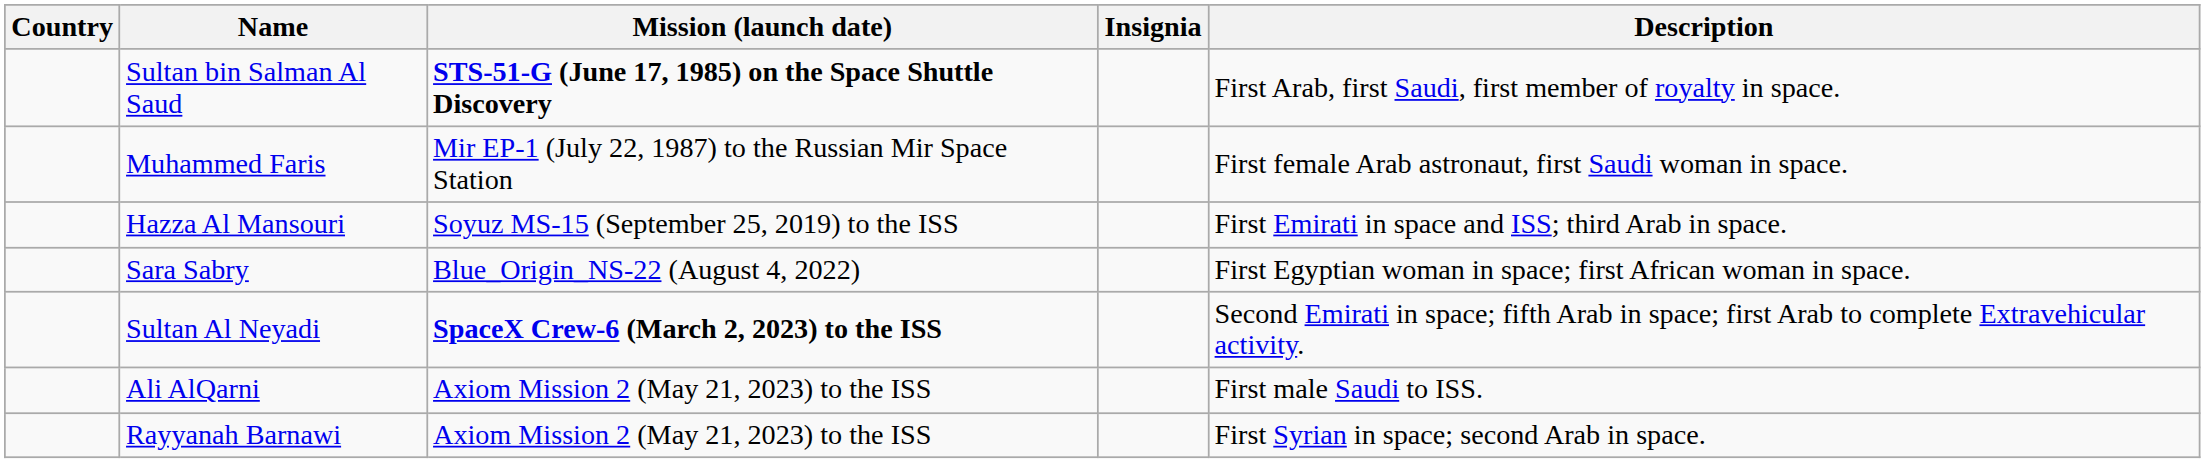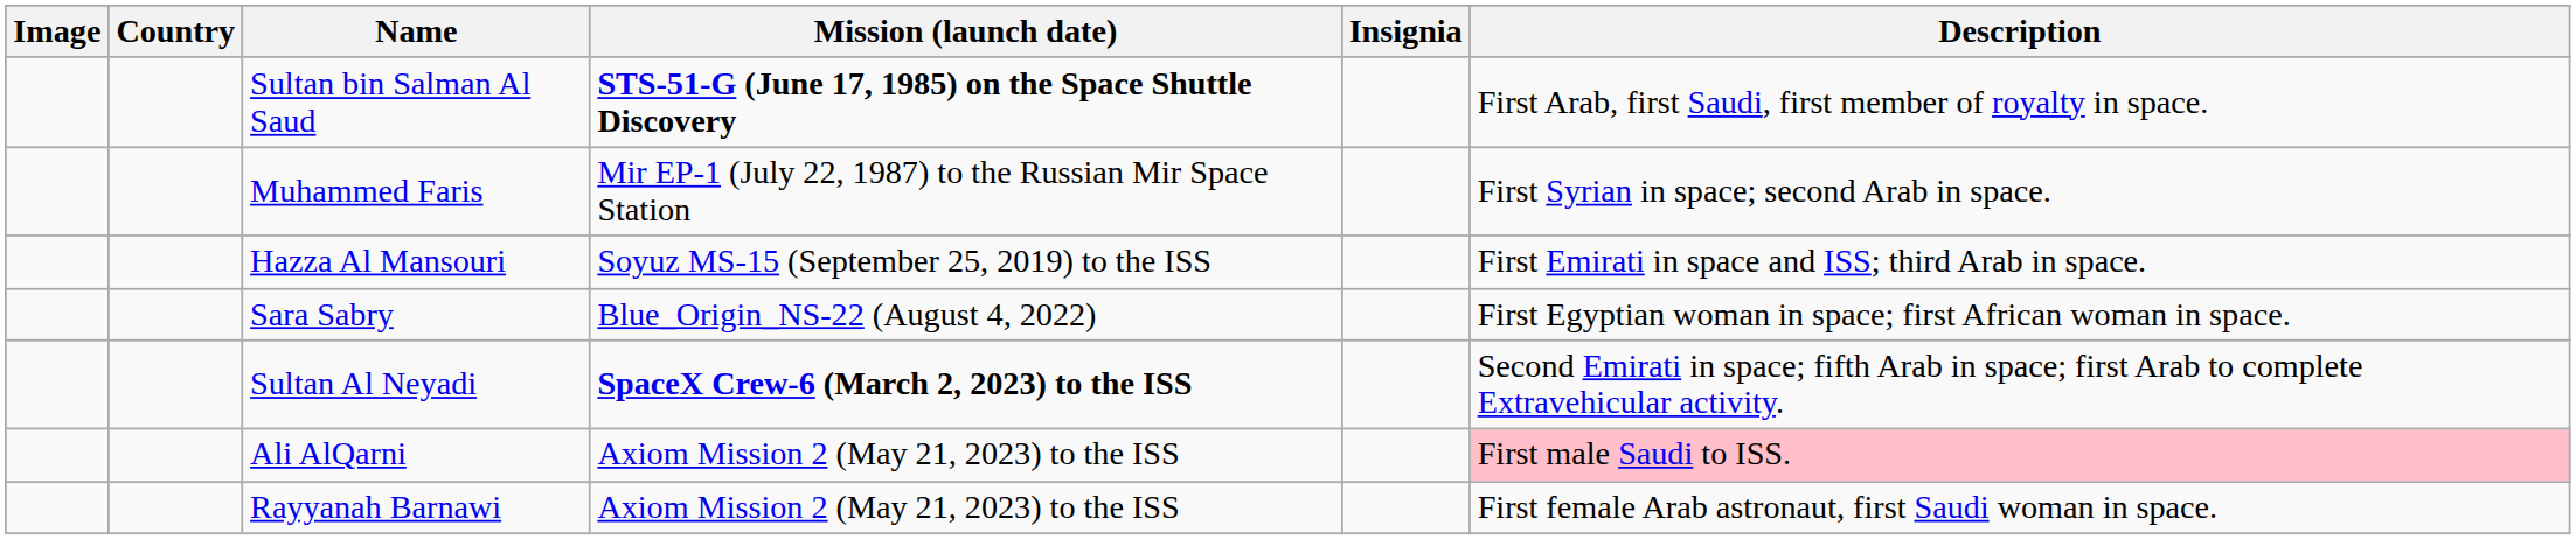 <table class="wikitable sticky-header">
 <tr>
+<th>Image</th>
 <th>Country</th>
 <th>Name</th>
 <th>Mission (launch date)</th>
 <th>Insignia</th>
 <th>Description</th>
 </tr>
 <tr>
 <td></td>
+<td></td>
 <td><a href='#'>Sultan bin Salman Al Saud</a></td>
 <td><strong><a href='#'>STS-51-G</a> (June 17, 1985) on the Space Shuttle Discovery</strong></td>
 <td></td>
 <td>First Arab, first <a href='#'>Saudi</a>, first member of <a href='#'>royalty</a> in space.</td>
 </tr>
 <tr>
 <td></td>
+<td></td>
 <td><a href='#'>Muhammed Faris</a></td>
 <td><a href='#'>Mir EP-1</a> (July 22, 1987) to the Russian Mir Space Station</td>
 <td></td>
-<td>First female Arab astronaut, first <a href='#'>Saudi</a> woman in space.</td>
+<td>First <a href='#'>Syrian</a> in space; second Arab in space.</td>
 </tr>
 <tr>
+<td></td>
 <td></td>
 <td><a href='#'>Hazza Al Mansouri</a></td>
 <td><a href='#'>Soyuz MS-15</a> (September 25, 2019) to the ISS</td>
 <td></td>
 <td>First <a href='#'>Emirati</a> in space and <a href='#'>ISS</a>; third Arab in space.</td>
 </tr>
 <tr>
 <td></td>
+<td></td>
 <td><a href='#'>Sara Sabry</a></td>
 <td><a href='#'>Blue_Origin_NS-22</a> (August 4, 2022)</td>
 <td></td>
 <td>First Egyptian woman in space; first African woman in space.</td>
 </tr>
 <tr>
+<td></td>
 <td></td>
 <td><a href='#'>Sultan Al Neyadi</a></td>
 <td><strong><a href='#'>SpaceX Crew-6</a> (March 2, 2023) to the ISS</strong></td>
 <td></td>
 <td>Second <a href='#'>Emirati</a> in space; fifth Arab in space; first Arab to complete <a href='#'>Extravehicular activity</a>.</td>
 </tr>
 <tr>
 <td></td>
+<td></td>
 <td><a href='#'>Ali AlQarni</a></td>
 <td><a href='#'>Axiom Mission 2</a> (May 21, 2023) to the ISS</td>
 <td></td>
-<td>First male <a href='#'>Saudi</a> to ISS.</td>
+<td style="background: pink;">First male <a href='#'>Saudi</a> to ISS.</td>
 </tr>
 <tr>
+<td></td>
 <td></td>
 <td><a href='#'>Rayyanah Barnawi</a></td>
 <td><a href='#'>Axiom Mission 2</a> (May 21, 2023) to the ISS</td>
 <td></td>
-<td>First <a href='#'>Syrian</a> in space; second Arab in space.</td>
+<td>First female Arab astronaut, first <a href='#'>Saudi</a> woman in space.</td>
 </tr>
 </table>
